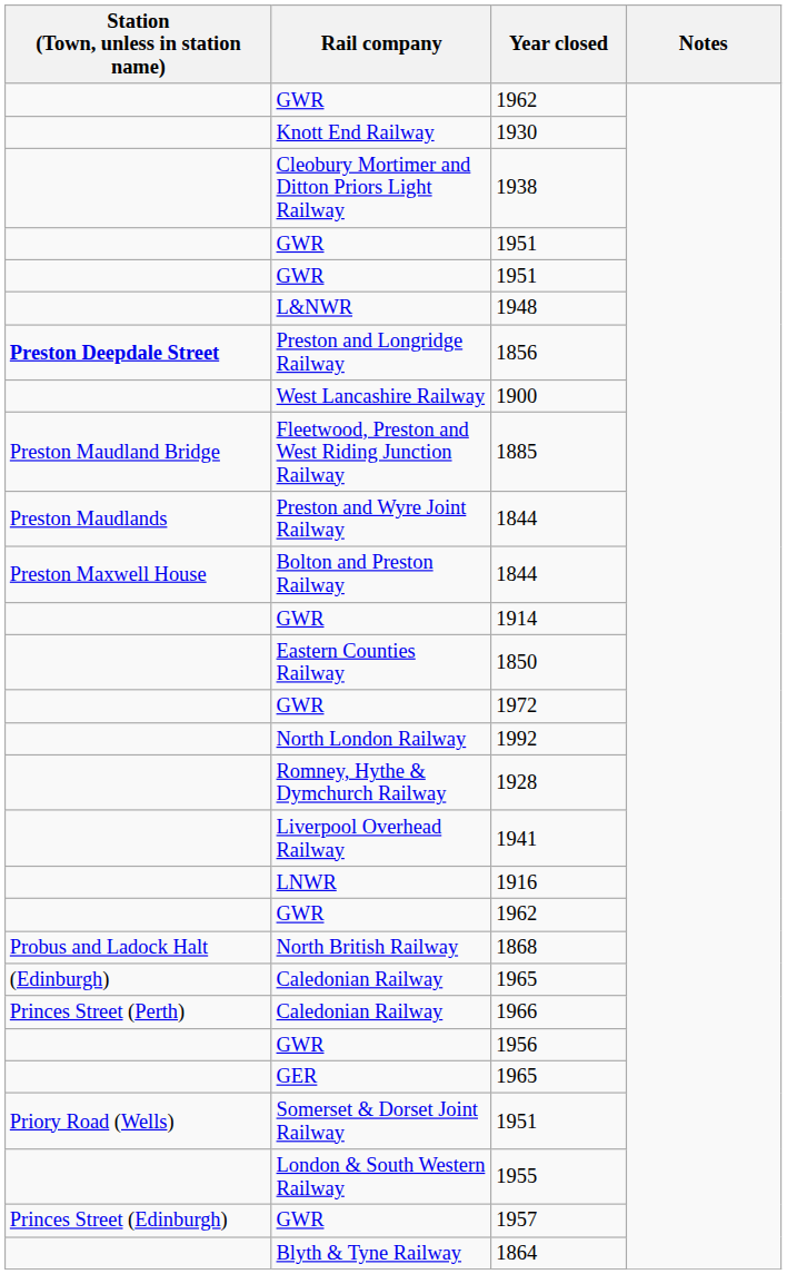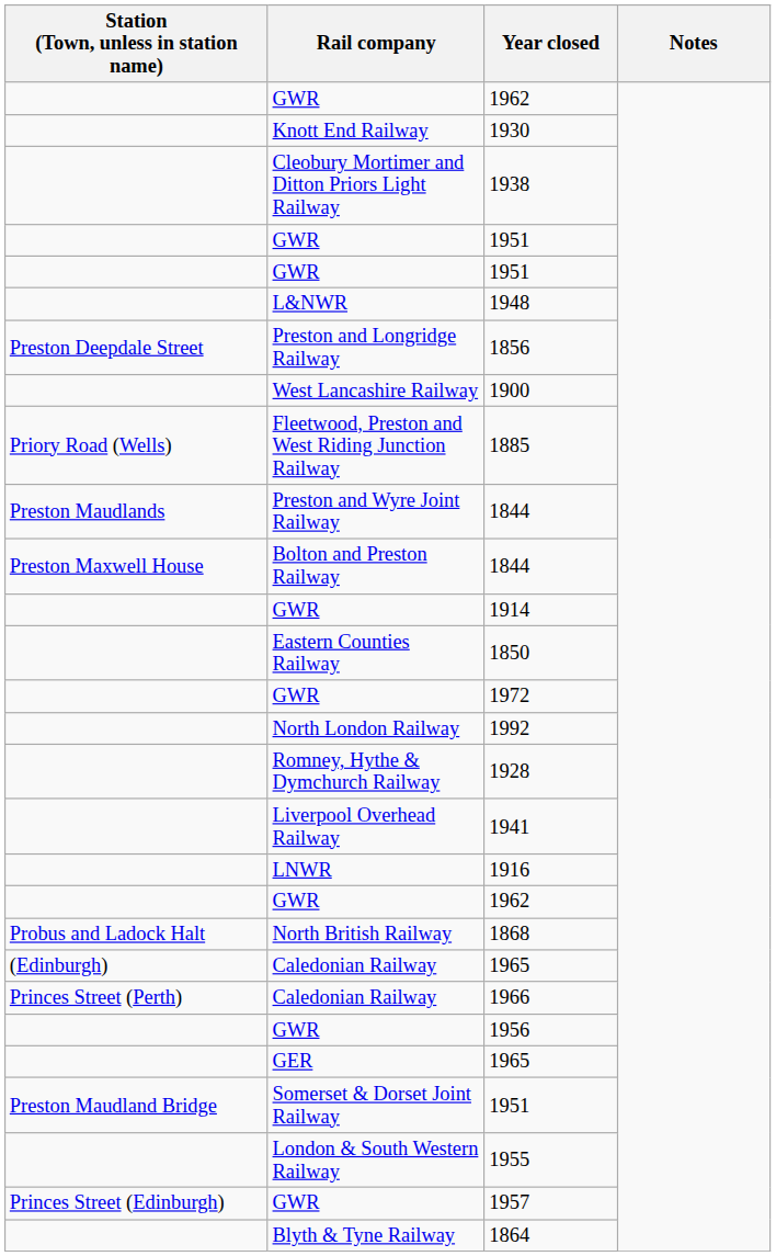 <table class="wikitable sortable">
 <tr>
 <th style="width:250px">Station<br>(Town, unless in station name)</th>
 <th style="width:200px">Rail company</th>
 <th style="width:120px">Year closed</th>
 <th style="width:20%">Notes</th>
 </tr>
 <tr>
 <td></td>
 <td><a href='#'>GWR</a></td>
 <td>1962</td>
 </tr>
 <tr>
 <td></td>
 <td><a href='#'>Knott End Railway</a></td>
 <td>1930</td>
 </tr>
 <tr>
 <td></td>
 <td><a href='#'>Cleobury Mortimer and Ditton Priors Light Railway</a></td>
 <td>1938</td>
 </tr>
 <tr>
 <td></td>
 <td><a href='#'>GWR</a></td>
 <td>1951</td>
 </tr>
 <tr>
 <td></td>
 <td><a href='#'>GWR</a></td>
 <td>1951</td>
 </tr>
 <tr>
 <td></td>
 <td><a href='#'>L&NWR</a></td>
 <td>1948</td>
 </tr>
 <tr>
-<td><strong><a href='#'>Preston Deepdale Street</a></strong></td>
+<td><a href='#'>Preston Deepdale Street</a></td>
 <td><a href='#'>Preston and Longridge Railway</a></td>
 <td>1856</td>
 </tr>
 <tr>
 <td></td>
 <td><a href='#'>West Lancashire Railway</a></td>
 <td>1900</td>
 </tr>
 <tr>
-<td><a href='#'>Preston Maudland Bridge</a></td>
+<td><a href='#'>Priory Road</a> (<a href='#'>Wells</a>)</td>
 <td><a href='#'>Fleetwood, Preston and West Riding Junction Railway</a></td>
 <td>1885</td>
 </tr>
 <tr>
 <td><a href='#'>Preston Maudlands</a></td>
 <td><a href='#'>Preston and Wyre Joint Railway</a></td>
 <td>1844</td>
 </tr>
 <tr>
 <td><a href='#'>Preston Maxwell House</a></td>
 <td><a href='#'>Bolton and Preston Railway</a></td>
 <td>1844</td>
 </tr>
 <tr>
 <td></td>
 <td><a href='#'>GWR</a></td>
 <td>1914</td>
 </tr>
 <tr>
 <td></td>
 <td><a href='#'>Eastern Counties Railway</a></td>
 <td>1850</td>
 </tr>
 <tr>
 <td></td>
 <td><a href='#'>GWR</a></td>
 <td>1972</td>
 </tr>
 <tr>
 <td></td>
 <td><a href='#'>North London Railway</a></td>
 <td>1992</td>
 </tr>
 <tr>
 <td></td>
 <td><a href='#'>Romney, Hythe & Dymchurch Railway</a></td>
 <td>1928</td>
 </tr>
 <tr>
 <td></td>
 <td><a href='#'>Liverpool Overhead Railway</a></td>
 <td>1941</td>
 </tr>
 <tr>
 <td></td>
 <td><a href='#'>LNWR</a></td>
 <td>1916</td>
 </tr>
 <tr>
 <td></td>
 <td><a href='#'>GWR</a></td>
 <td>1962</td>
 </tr>
 <tr>
 <td><a href='#'>Probus and Ladock Halt</a></td>
 <td><a href='#'>North British Railway</a></td>
 <td>1868</td>
 </tr>
 <tr>
 <td> (<a href='#'>Edinburgh</a>)</td>
 <td><a href='#'>Caledonian Railway</a></td>
 <td>1965</td>
 </tr>
 <tr>
 <td><a href='#'>Princes Street</a> (<a href='#'>Perth</a>)</td>
 <td><a href='#'>Caledonian Railway</a></td>
 <td>1966</td>
 </tr>
 <tr>
 <td></td>
 <td><a href='#'>GWR</a></td>
 <td>1956</td>
 </tr>
 <tr>
 <td></td>
 <td><a href='#'>GER</a></td>
 <td>1965</td>
 </tr>
 <tr>
-<td><a href='#'>Priory Road</a> (<a href='#'>Wells</a>)</td>
+<td><a href='#'>Preston Maudland Bridge</a></td>
 <td><a href='#'>Somerset & Dorset Joint Railway</a></td>
 <td>1951</td>
 </tr>
 <tr>
 <td></td>
 <td><a href='#'>London & South Western Railway</a></td>
 <td>1955</td>
 </tr>
 <tr>
 <td><a href='#'>Princes Street</a> (<a href='#'>Edinburgh</a>)</td>
 <td><a href='#'>GWR</a></td>
 <td>1957</td>
 </tr>
 <tr>
 <td></td>
 <td><a href='#'>Blyth & Tyne Railway</a></td>
 <td>1864</td>
 </tr>
 <tr>
 </tr>
 </table>
